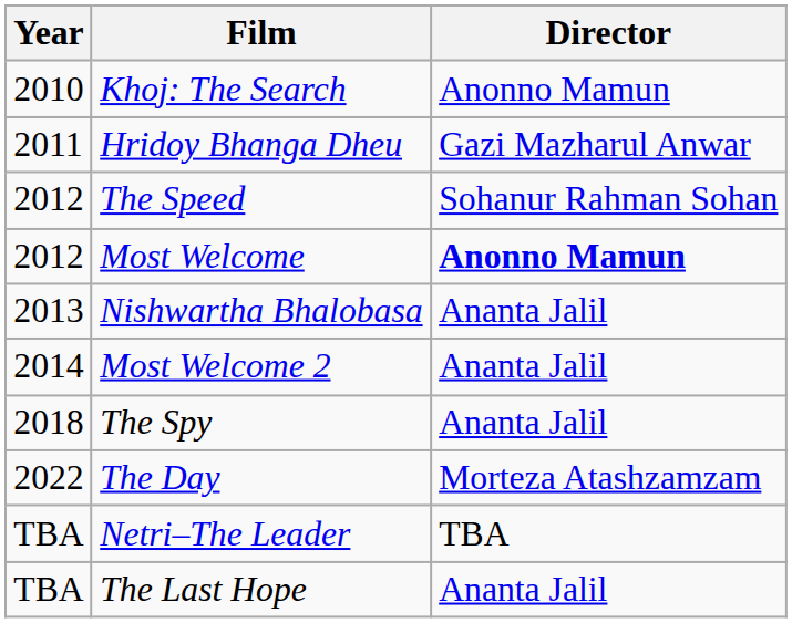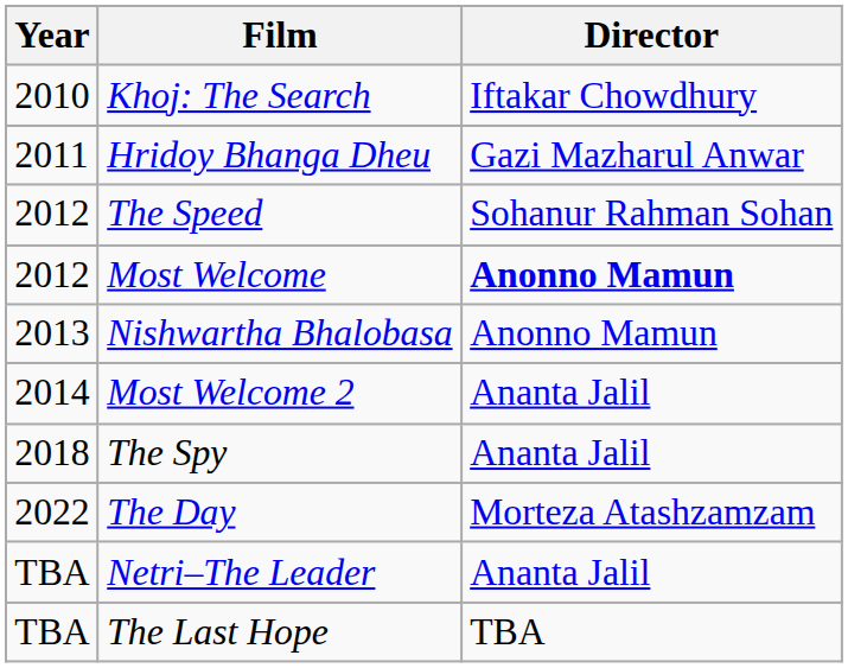 <table class="wikitable">
 <tr>
 <th>Year</th>
 <th>Film</th>
 <th>Director</th>
 </tr>
 <tr>
 <td>2010</td>
 <td><em><a href='#'>Khoj: The Search</a></em></td>
-<td><a href='#'>Anonno Mamun</a></td>
+<td><a href='#'>Iftakar Chowdhury</a></td>
 </tr>
 <tr>
 </tr>
 <tr>
 <td>2011</td>
 <td><em><a href='#'>Hridoy Bhanga Dheu</a></em></td>
 <td><a href='#'>Gazi Mazharul Anwar</a></td>
 </tr>
 <tr>
 <td>2012</td>
 <td><em><a href='#'>The Speed</a></em></td>
 <td><a href='#'>Sohanur Rahman Sohan</a></td>
 </tr>
 <tr>
 <td>2012</td>
 <td><em><a href='#'>Most Welcome</a></em></td>
 <td><strong><a href='#'>Anonno Mamun</a></strong></td>
 </tr>
 <tr>
 <td>2013</td>
 <td><em><a href='#'>Nishwartha Bhalobasa</a></em></td>
-<td><a href='#'>Ananta Jalil</a></td>
+<td><a href='#'>Anonno Mamun</a></td>
 </tr>
 <tr>
 <td>2014</td>
 <td><em><a href='#'>Most Welcome 2</a></em></td>
 <td><a href='#'>Ananta Jalil</a></td>
 </tr>
 <tr>
 <td>2018</td>
 <td><em>The Spy</em></td>
 <td><a href='#'>Ananta Jalil</a></td>
 </tr>
 <tr>
 <td>2022</td>
 <td><em><a href='#'>The Day</a></em></td>
 <td><a href='#'>Morteza Atashzamzam</a></td>
 </tr>
 <tr>
 <td>TBA</td>
 <td><em><a href='#'>Netri–The Leader</a></em></td>
-<td>TBA</td>
+<td><a href='#'>Ananta Jalil</a></td>
 </tr>
 <tr>
 <td>TBA</td>
 <td><em>The Last Hope</em></td>
-<td><a href='#'>Ananta Jalil</a></td>
+<td>TBA</td>
 </tr>
 </table>
